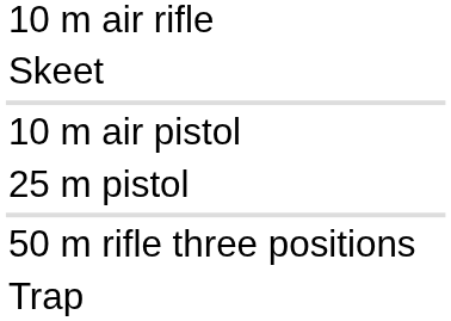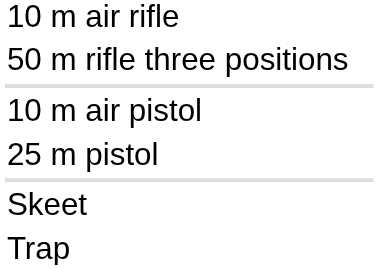 <table>
 <tr>
 <td>10 m air rifle <br></td>
 <td></td>
 <td></td>
 <td></td>
 </tr>
 <tr>
-<td>Skeet <br></td>
+<td nowrap>50 m rifle three positions<br></td>
 <td></td>
 <td></td>
 <td></td>
 </tr>
 <tr bgcolor=#dddddd>
 <td colspan=4></td>
 </tr>
 <tr>
 <td>10 m air pistol <br></td>
 <td></td>
 <td></td>
 <td></td>
 </tr>
 <tr>
 <td>25 m pistol <br></td>
 <td></td>
 <td nowrap></td>
 <td nowrap></td>
 </tr>
 <tr bgcolor=#dddddd>
 <td colspan=4></td>
 </tr>
 <tr>
-<td nowrap>50 m rifle three positions<br></td>
+<td>Skeet <br></td>
 <td></td>
 <td></td>
 <td></td>
 </tr>
 <tr>
 <td>Trap <br></td>
 <td nowrap></td>
 <td></td>
 <td></td>
 </tr>
 </table>
